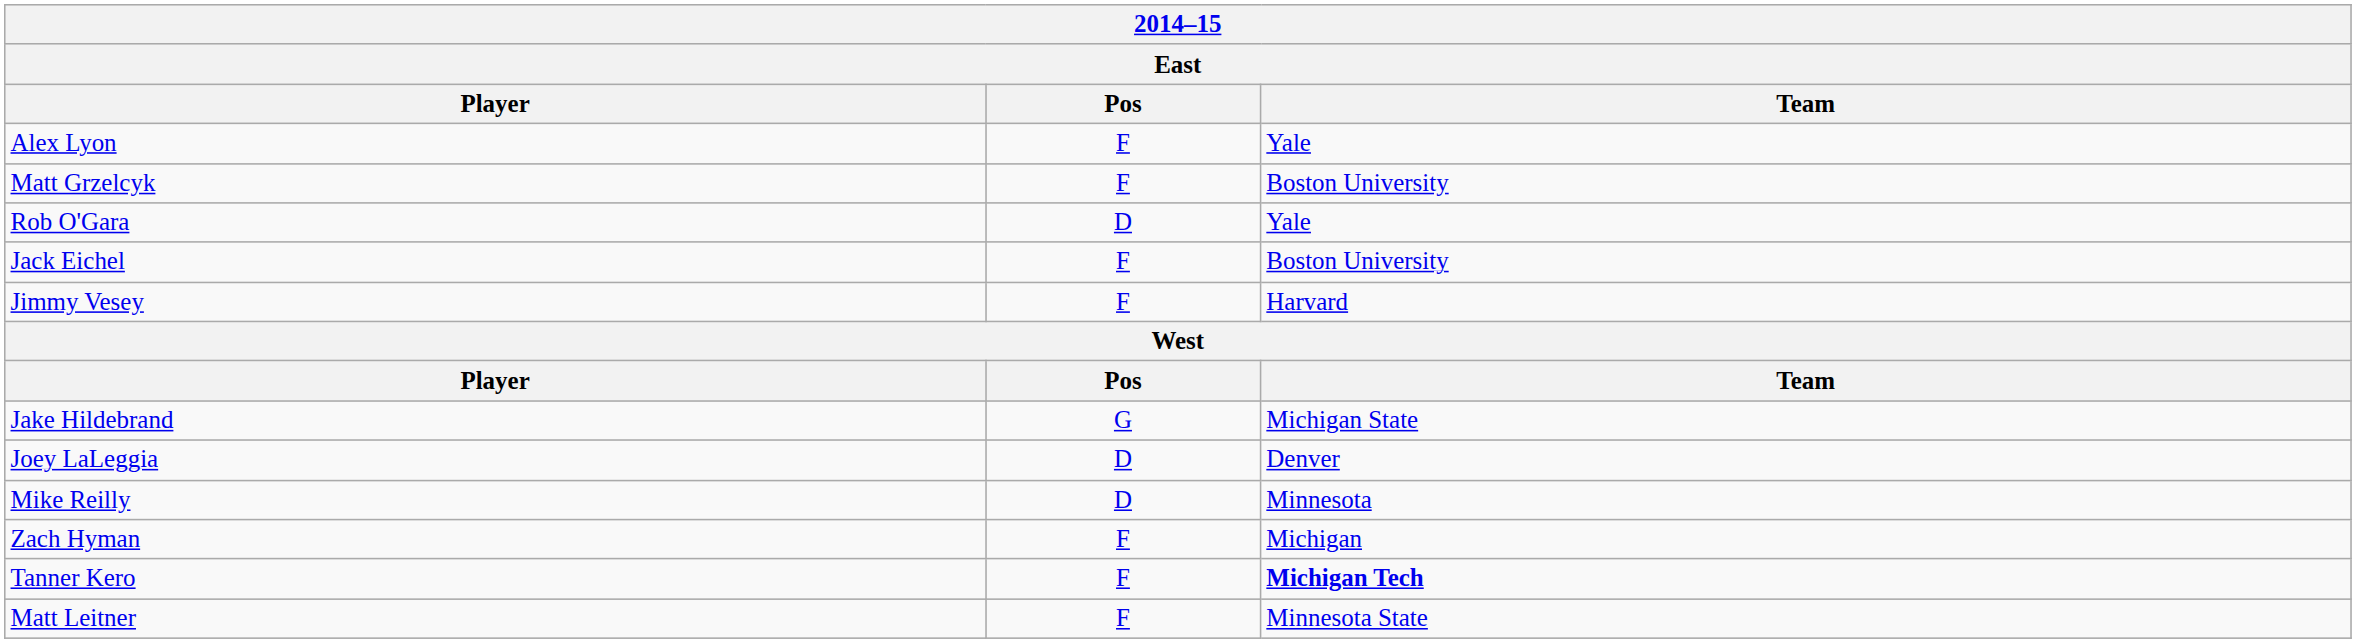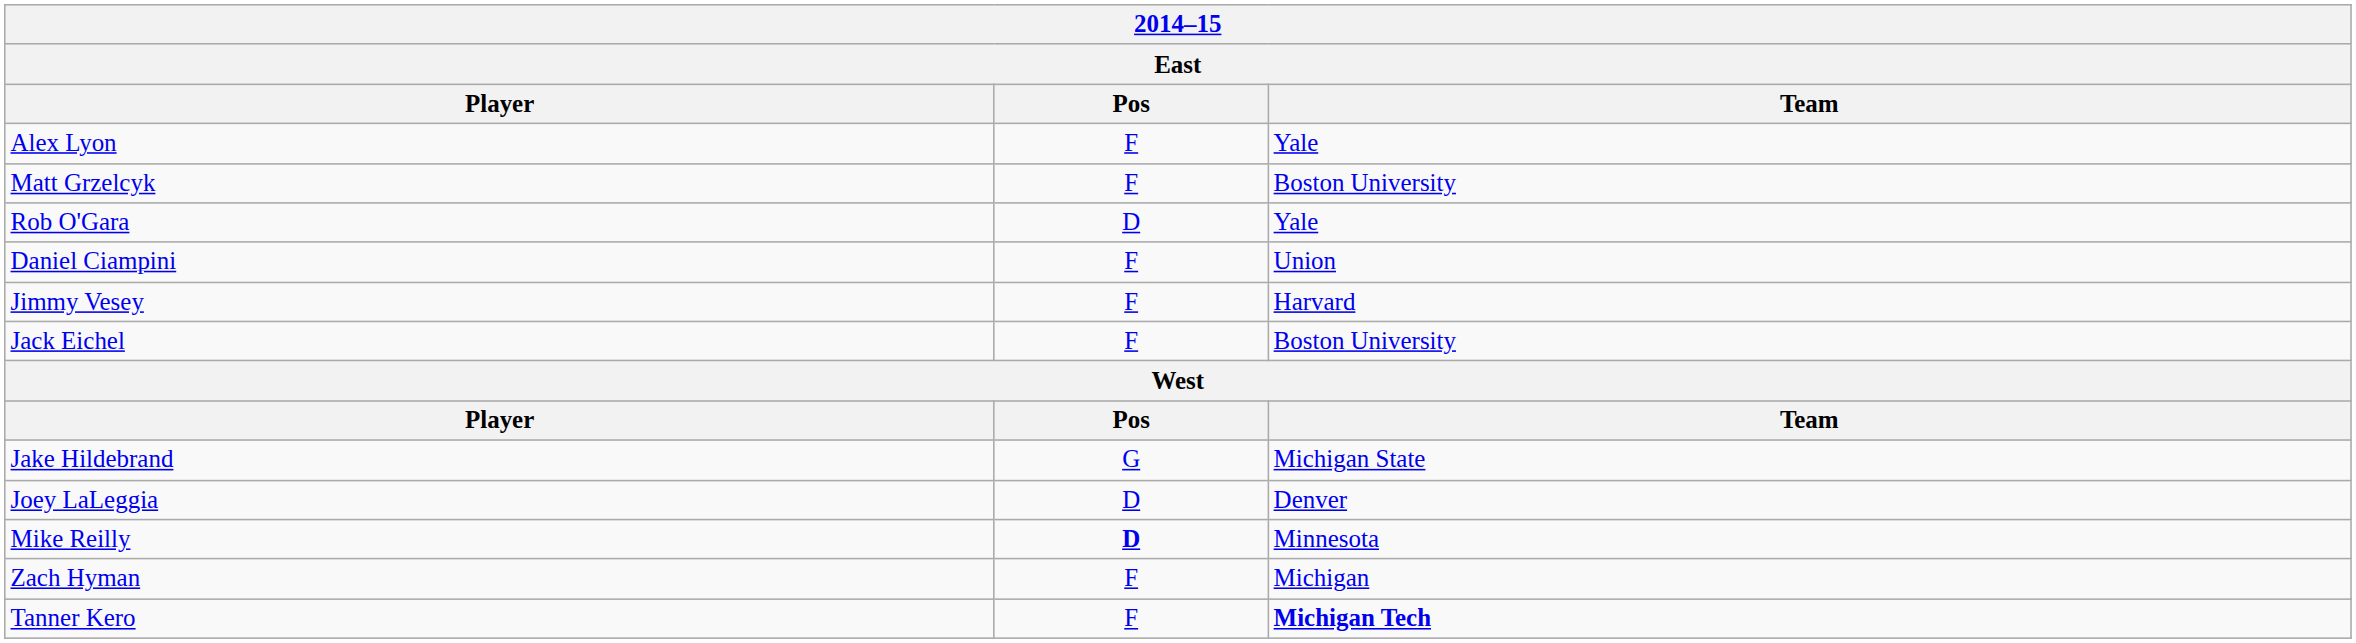 <table class="wikitable" width=95%>
 <tr>
 <th colspan=3><a href='#'>2014–15</a></th>
 </tr>
 <tr>
 <th colspan=3><strong>East</strong></th>
 </tr>
 <tr>
 <th>Player</th>
 <th>Pos</th>
 <th>Team</th>
 </tr>
 <tr>
 <td><a href='#'>Alex Lyon</a></td>
 <td style="text-align:center;"><a href='#'>F</a></td>
 <td><a href='#'>Yale</a></td>
 </tr>
 <tr>
 <td><a href='#'>Matt Grzelcyk</a></td>
 <td style="text-align:center;"><a href='#'>F</a></td>
 <td><a href='#'>Boston University</a></td>
 </tr>
 <tr>
 <td><a href='#'>Rob O'Gara</a></td>
 <td style="text-align:center;"><a href='#'>D</a></td>
 <td><a href='#'>Yale</a></td>
 </tr>
 <tr>
-<td><a href='#'>Jack Eichel</a></td>
+<td><a href='#'>Daniel Ciampini</a></td>
 <td style="text-align:center;"><a href='#'>F</a></td>
-<td><a href='#'>Boston University</a></td>
+<td><a href='#'>Union</a></td>
 </tr>
 <tr>
 <td><a href='#'>Jimmy Vesey</a></td>
 <td style="text-align:center;"><a href='#'>F</a></td>
 <td><a href='#'>Harvard</a></td>
+</tr>
+<tr>
+<td><a href='#'>Jack Eichel</a></td>
+<td style="text-align:center;"><a href='#'>F</a></td>
+<td><a href='#'>Boston University</a></td>
 </tr>
 <tr>
 <th colspan=3><strong>West</strong></th>
 </tr>
 <tr>
 <th>Player</th>
 <th>Pos</th>
 <th>Team</th>
 </tr>
 <tr>
 <td><a href='#'>Jake Hildebrand</a></td>
 <td style="text-align:center;"><a href='#'>G</a></td>
 <td><a href='#'>Michigan State</a></td>
 </tr>
 <tr>
 <td><a href='#'>Joey LaLeggia</a></td>
 <td style="text-align:center;"><a href='#'>D</a></td>
 <td><a href='#'>Denver</a></td>
 </tr>
 <tr>
 <td><a href='#'>Mike Reilly</a></td>
-<td style="text-align:center;"><a href='#'>D</a></td>
+<td style="text-align:center;"><strong><a href='#'>D</a></strong></td>
 <td><a href='#'>Minnesota</a></td>
 </tr>
 <tr>
 <td><a href='#'>Zach Hyman</a></td>
 <td style="text-align:center;"><a href='#'>F</a></td>
 <td><a href='#'>Michigan</a></td>
 </tr>
 <tr>
 <td><a href='#'>Tanner Kero</a></td>
 <td style="text-align:center;"><a href='#'>F</a></td>
 <td><strong><a href='#'>Michigan Tech</a></strong></td>
 </tr>
-<tr>
-<td><a href='#'>Matt Leitner</a></td>
-<td style="text-align:center;"><a href='#'>F</a></td>
-<td><a href='#'>Minnesota State</a></td>
-</tr>
 </table>
